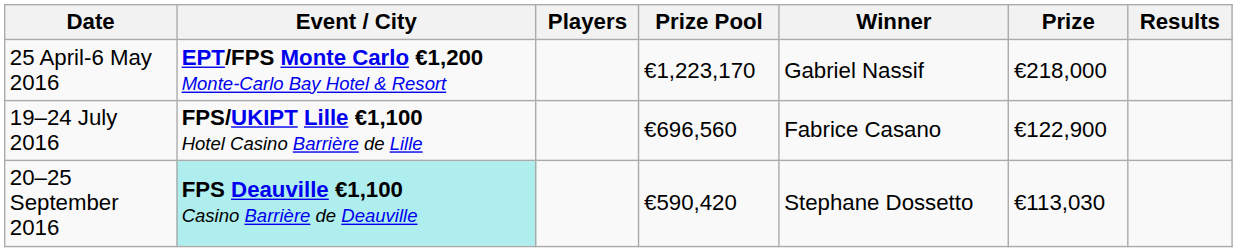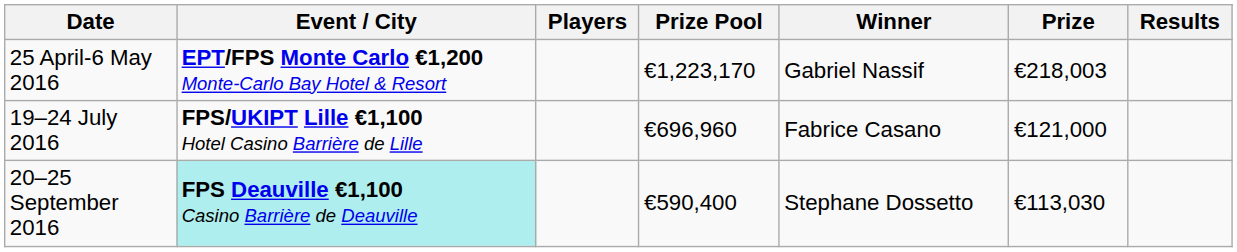 <table class="wikitable" width="100%">
 <tr>
 <th width="14%">Date</th>
 <th !width="16%">Event / City</th>
 <th !width="11%">Players</th>
 <th !width="14%">Prize Pool</th>
 <th !width="18%">Winner</th>
 <th !width="14%">Prize</th>
 <th !width="11%">Results</th>
 </tr>
 <tr>
 <td>25 April-6 May 2016</td>
 <td> <strong><a href='#'>EPT</a>/FPS <a href='#'>Monte Carlo</a> €1,200</strong><br><small><em><a href='#'>Monte-Carlo Bay Hotel & Resort</a></em></small></td>
 <td></td>
 <td>€1,223,170</td>
 <td> Gabriel Nassif</td>
-<td>€218,000</td>
+<td>€218,003</td>
 <td></td>
 </tr>
 <tr>
 <td>19–24 July 2016</td>
 <td> <strong>FPS/<a href='#'>UKIPT</a> <a href='#'>Lille</a> €1,100</strong><br><small><em>Hotel Casino <a href='#'>Barrière</a> de <a href='#'>Lille</a></em></small></td>
 <td></td>
-<td>€696,560</td>
+<td>€696,960</td>
 <td> Fabrice Casano</td>
-<td>€122,900</td>
+<td>€121,000</td>
 <td></td>
 </tr>
 <tr>
 <td>20–25 September 2016</td>
 <td style="background: paleturquoise;"> <strong>FPS <a href='#'>Deauville</a> €1,100</strong><br><small><em>Casino <a href='#'>Barrière</a> de <a href='#'>Deauville</a></em></small></td>
 <td></td>
-<td>€590,420</td>
+<td>€590,400</td>
 <td> Stephane Dossetto</td>
 <td>€113,030</td>
 <td></td>
 </tr>
 </table>
